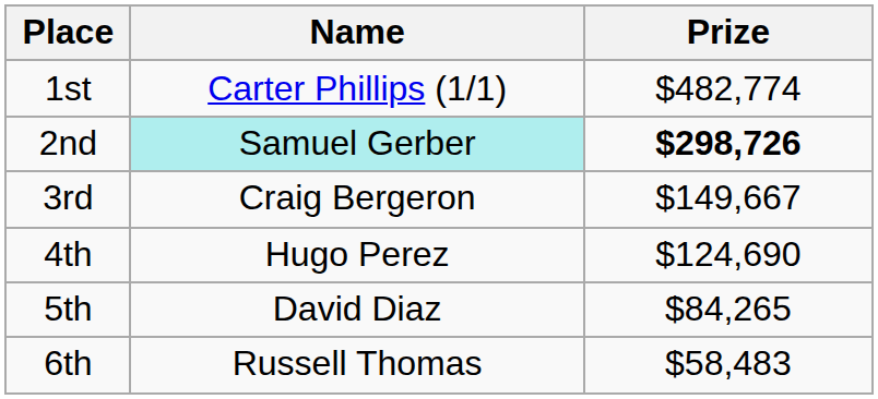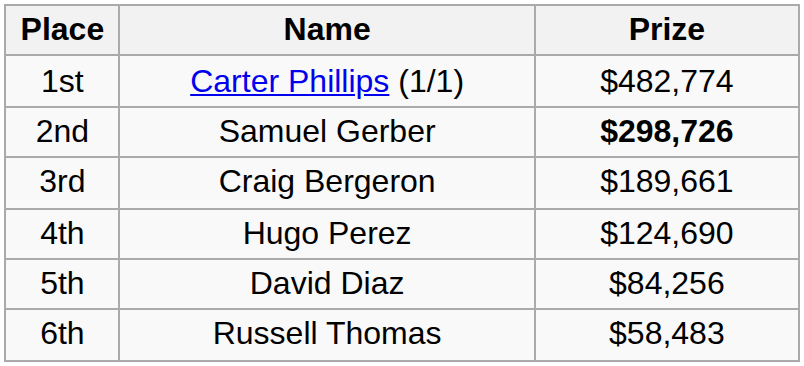 <table class="wikitable">
 <tr>
 <th width="50">Place</th>
 <th width="200">Name</th>
 <th width="125">Prize</th>
 </tr>
 <tr>
 <td align = "center">1st</td>
 <td align = "center"><a href='#'>Carter Phillips</a> (1/1)</td>
 <td align = "center">$482,774</td>
 </tr>
 <tr>
 <td align = "center">2nd</td>
-<td align = "center" style="background: paleturquoise;">Samuel Gerber</td>
+<td align = "center">Samuel Gerber</td>
 <td align = "center"><strong>$298,726</strong></td>
 </tr>
 <tr>
 <td align = "center">3rd</td>
 <td align = "center">Craig Bergeron</td>
-<td align = "center">$149,667</td>
+<td align = "center">$189,661</td>
 </tr>
 <tr>
 <td align = "center">4th</td>
 <td align = "center">Hugo Perez</td>
 <td align = "center">$124,690</td>
 </tr>
 <tr>
 <td align = "center">5th</td>
 <td align = "center">David Diaz</td>
-<td align = "center">$84,265</td>
+<td align = "center">$84,256</td>
 </tr>
 <tr>
 <td align = "center">6th</td>
 <td align = "center">Russell Thomas</td>
 <td align = "center">$58,483</td>
 </tr>
 </table>
